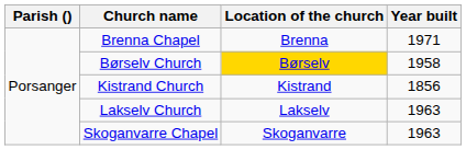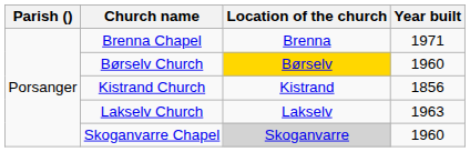 <table class="wikitable" style="text-align:center">
 <tr>
 <th>Parish ()</th>
 <th>Church name</th>
 <th>Location of the church</th>
 <th>Year built</th>
 </tr>
 <tr>
 <td rowspan="5">Porsanger</td>
 <td><a href='#'>Brenna Chapel</a></td>
 <td><a href='#'>Brenna</a></td>
 <td>1971</td>
 </tr>
 <tr>
 <td><a href='#'>Børselv Church</a></td>
 <td style="background: gold;"><a href='#'>Børselv</a></td>
-<td>1958</td>
+<td>1960</td>
 </tr>
 <tr>
 <td><a href='#'>Kistrand Church</a></td>
 <td><a href='#'>Kistrand</a></td>
 <td>1856</td>
 </tr>
 <tr>
 <td><a href='#'>Lakselv Church</a></td>
 <td><a href='#'>Lakselv</a></td>
 <td>1963</td>
 </tr>
 <tr>
 <td><a href='#'>Skoganvarre Chapel</a></td>
-<td><a href='#'>Skoganvarre</a></td>
-<td>1963</td>
+<td style="background: lightgrey;"><a href='#'>Skoganvarre</a></td>
+<td>1960</td>
 </tr>
 </table>
